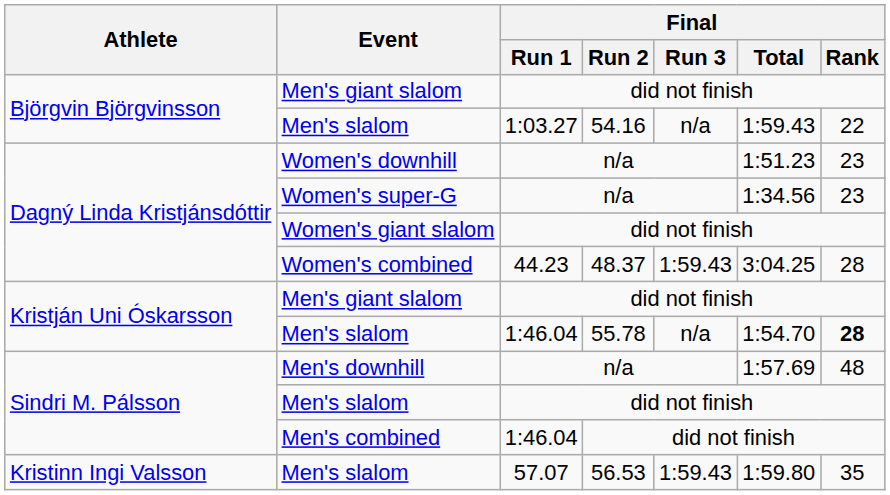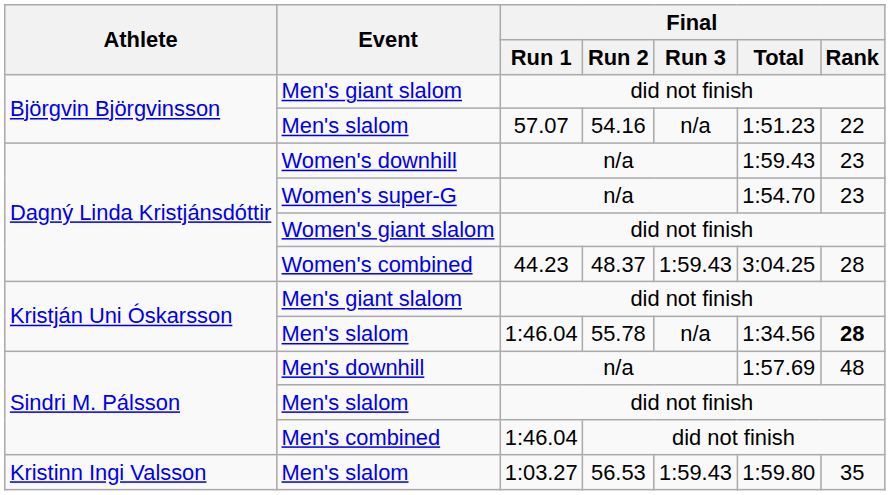 <table class="wikitable" style="font-size:90%">
 <tr>
 <th rowspan="2">Athlete</th>
 <th rowspan="2">Event</th>
 <th colspan="5">Final</th>
 </tr>
 <tr>
 <th>Run 1</th>
 <th>Run 2</th>
 <th>Run 3</th>
 <th>Total</th>
 <th>Rank</th>
 </tr>
 <tr>
 <td rowspan=2><a href='#'>Björgvin Björgvinsson</a></td>
 <td><a href='#'>Men's giant slalom</a></td>
 <td colspan=5 align="center">did not finish</td>
 </tr>
 <tr>
 <td><a href='#'>Men's slalom</a></td>
-<td align="center">1:03.27</td>
+<td align="center">57.07</td>
 <td align="center">54.16</td>
 <td align="center">n/a</td>
-<td align="center">1:59.43</td>
+<td align="center">1:51.23</td>
 <td align="center">22</td>
 </tr>
 <tr>
 <td rowspan=4><a href='#'>Dagný Linda Kristjánsdóttir</a></td>
 <td><a href='#'>Women's downhill</a></td>
 <td colspan=3 align="center">n/a</td>
-<td align="center">1:51.23</td>
+<td align="center">1:59.43</td>
 <td align="center">23</td>
 </tr>
 <tr>
 <td><a href='#'>Women's super-G</a></td>
 <td colspan=3 align="center">n/a</td>
-<td align="center">1:34.56</td>
+<td align="center">1:54.70</td>
 <td align="center">23</td>
 </tr>
 <tr>
 <td><a href='#'>Women's giant slalom</a></td>
 <td colspan=5 align="center">did not finish</td>
 </tr>
 <tr>
 <td><a href='#'>Women's combined</a></td>
 <td align="center">44.23</td>
 <td align="center">48.37</td>
 <td align="center">1:59.43</td>
 <td align="center">3:04.25</td>
 <td align="center">28</td>
 </tr>
 <tr>
 <td rowspan=2><a href='#'>Kristján Uni Óskarsson</a></td>
 <td><a href='#'>Men's giant slalom</a></td>
 <td colspan=5 align="center">did not finish</td>
 </tr>
 <tr>
 <td><a href='#'>Men's slalom</a></td>
 <td align="center">1:46.04</td>
 <td align="center">55.78</td>
 <td align="center">n/a</td>
-<td align="center">1:54.70</td>
+<td align="center">1:34.56</td>
 <td align="center"><strong>28</strong></td>
 </tr>
 <tr>
 <td rowspan=3><a href='#'>Sindri M. Pálsson</a></td>
 <td><a href='#'>Men's downhill</a></td>
 <td colspan=3 align="center">n/a</td>
 <td align="center">1:57.69</td>
 <td align="center">48</td>
 </tr>
 <tr>
 <td><a href='#'>Men's slalom</a></td>
 <td colspan=5 align="center">did not finish</td>
 </tr>
 <tr>
 <td><a href='#'>Men's combined</a></td>
 <td align="center">1:46.04</td>
 <td colspan=4 align="center">did not finish</td>
 </tr>
 <tr>
 <td><a href='#'>Kristinn Ingi Valsson</a></td>
 <td><a href='#'>Men's slalom</a></td>
-<td align="center">57.07</td>
+<td align="center">1:03.27</td>
 <td align="center">56.53</td>
 <td align="center">1:59.43</td>
 <td align="center">1:59.80</td>
 <td align="center">35</td>
 </tr>
 </table>
